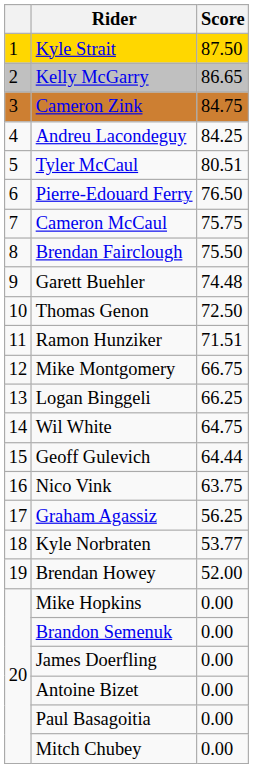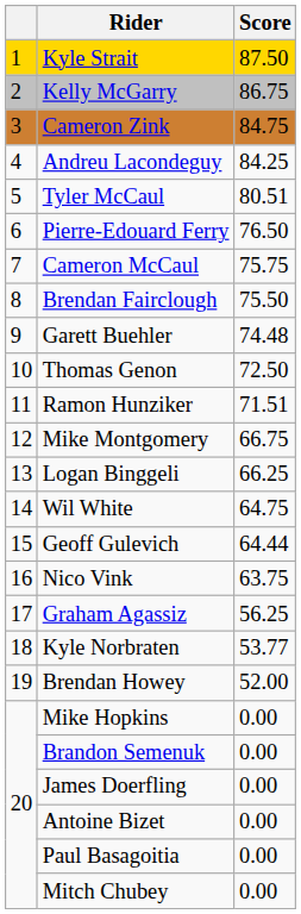 <table class="wikitable">
 <tr>
 <th></th>
 <th>Rider</th>
 <th>Score</th>
 </tr>
 <tr style="background:gold;">
 <td>1</td>
 <td> <a href='#'>Kyle Strait</a></td>
 <td>87.50</td>
 </tr>
 <tr style="background:silver;">
 <td>2</td>
 <td> <a href='#'>Kelly McGarry</a></td>
-<td>86.65</td>
+<td>86.75</td>
 </tr>
 <tr style="background:#cd7f32;">
 <td>3</td>
 <td> <a href='#'>Cameron Zink</a></td>
 <td>84.75</td>
 </tr>
 <tr>
 <td>4</td>
 <td> <a href='#'>Andreu Lacondeguy</a></td>
 <td>84.25</td>
 </tr>
 <tr>
 <td>5</td>
 <td> <a href='#'>Tyler McCaul</a></td>
 <td>80.51</td>
 </tr>
 <tr>
 <td>6</td>
 <td> <a href='#'>Pierre-Edouard Ferry</a></td>
 <td>76.50</td>
 </tr>
 <tr>
 <td>7</td>
 <td> <a href='#'>Cameron McCaul</a></td>
 <td>75.75</td>
 </tr>
 <tr>
 <td>8</td>
 <td> <a href='#'>Brendan Fairclough</a></td>
 <td>75.50</td>
 </tr>
 <tr>
 <td>9</td>
 <td> Garett Buehler</td>
 <td>74.48</td>
 </tr>
 <tr>
 <td>10</td>
 <td> Thomas Genon</td>
 <td>72.50</td>
 </tr>
 <tr>
 <td>11</td>
 <td> Ramon Hunziker</td>
 <td>71.51</td>
 </tr>
 <tr>
 <td>12</td>
 <td> Mike Montgomery</td>
 <td>66.75</td>
 </tr>
 <tr>
 <td>13</td>
 <td> Logan Binggeli</td>
 <td>66.25</td>
 </tr>
 <tr>
 <td>14</td>
 <td> Wil White</td>
 <td>64.75</td>
 </tr>
 <tr>
 <td>15</td>
 <td> Geoff Gulevich</td>
 <td>64.44</td>
 </tr>
 <tr>
 <td>16</td>
 <td> Nico Vink</td>
 <td>63.75</td>
 </tr>
 <tr>
 <td>17</td>
 <td> <a href='#'>Graham Agassiz</a></td>
 <td>56.25</td>
 </tr>
 <tr>
 <td>18</td>
 <td> Kyle Norbraten</td>
 <td>53.77</td>
 </tr>
 <tr>
 <td>19</td>
 <td> Brendan Howey</td>
 <td>52.00</td>
 </tr>
 <tr>
 <td rowspan=6>20</td>
 <td> Mike Hopkins</td>
 <td>0.00</td>
 </tr>
 <tr>
 <td> <a href='#'>Brandon Semenuk</a></td>
 <td>0.00</td>
 </tr>
 <tr>
 <td> James Doerfling</td>
 <td>0.00</td>
 </tr>
 <tr>
 <td> Antoine Bizet</td>
 <td>0.00</td>
 </tr>
 <tr>
 <td> Paul Basagoitia</td>
 <td>0.00</td>
 </tr>
 <tr>
 <td> Mitch Chubey</td>
 <td>0.00</td>
 </tr>
 </table>
